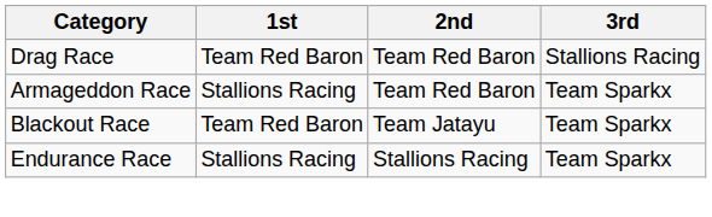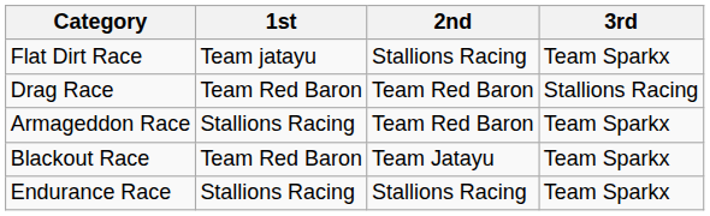 <table class="wikitable">
 <tr>
 <th>Category</th>
 <th>1st</th>
 <th>2nd</th>
 <th>3rd</th>
+</tr>
+<tr>
+<td>Flat Dirt Race</td>
+<td>Team jatayu</td>
+<td>Stallions Racing</td>
+<td>Team Sparkx</td>
 </tr>
 <tr>
 <td>Drag Race</td>
 <td>Team Red Baron</td>
 <td>Team Red Baron</td>
 <td>Stallions Racing</td>
 </tr>
 <tr>
 <td>Armageddon Race</td>
 <td>Stallions Racing</td>
 <td>Team Red Baron</td>
 <td>Team Sparkx</td>
 </tr>
 <tr>
 <td>Blackout Race</td>
 <td>Team Red Baron</td>
 <td>Team Jatayu</td>
 <td>Team Sparkx</td>
 </tr>
 <tr>
 <td>Endurance Race</td>
 <td>Stallions Racing</td>
 <td>Stallions Racing</td>
 <td>Team Sparkx</td>
 </tr>
 </table>
